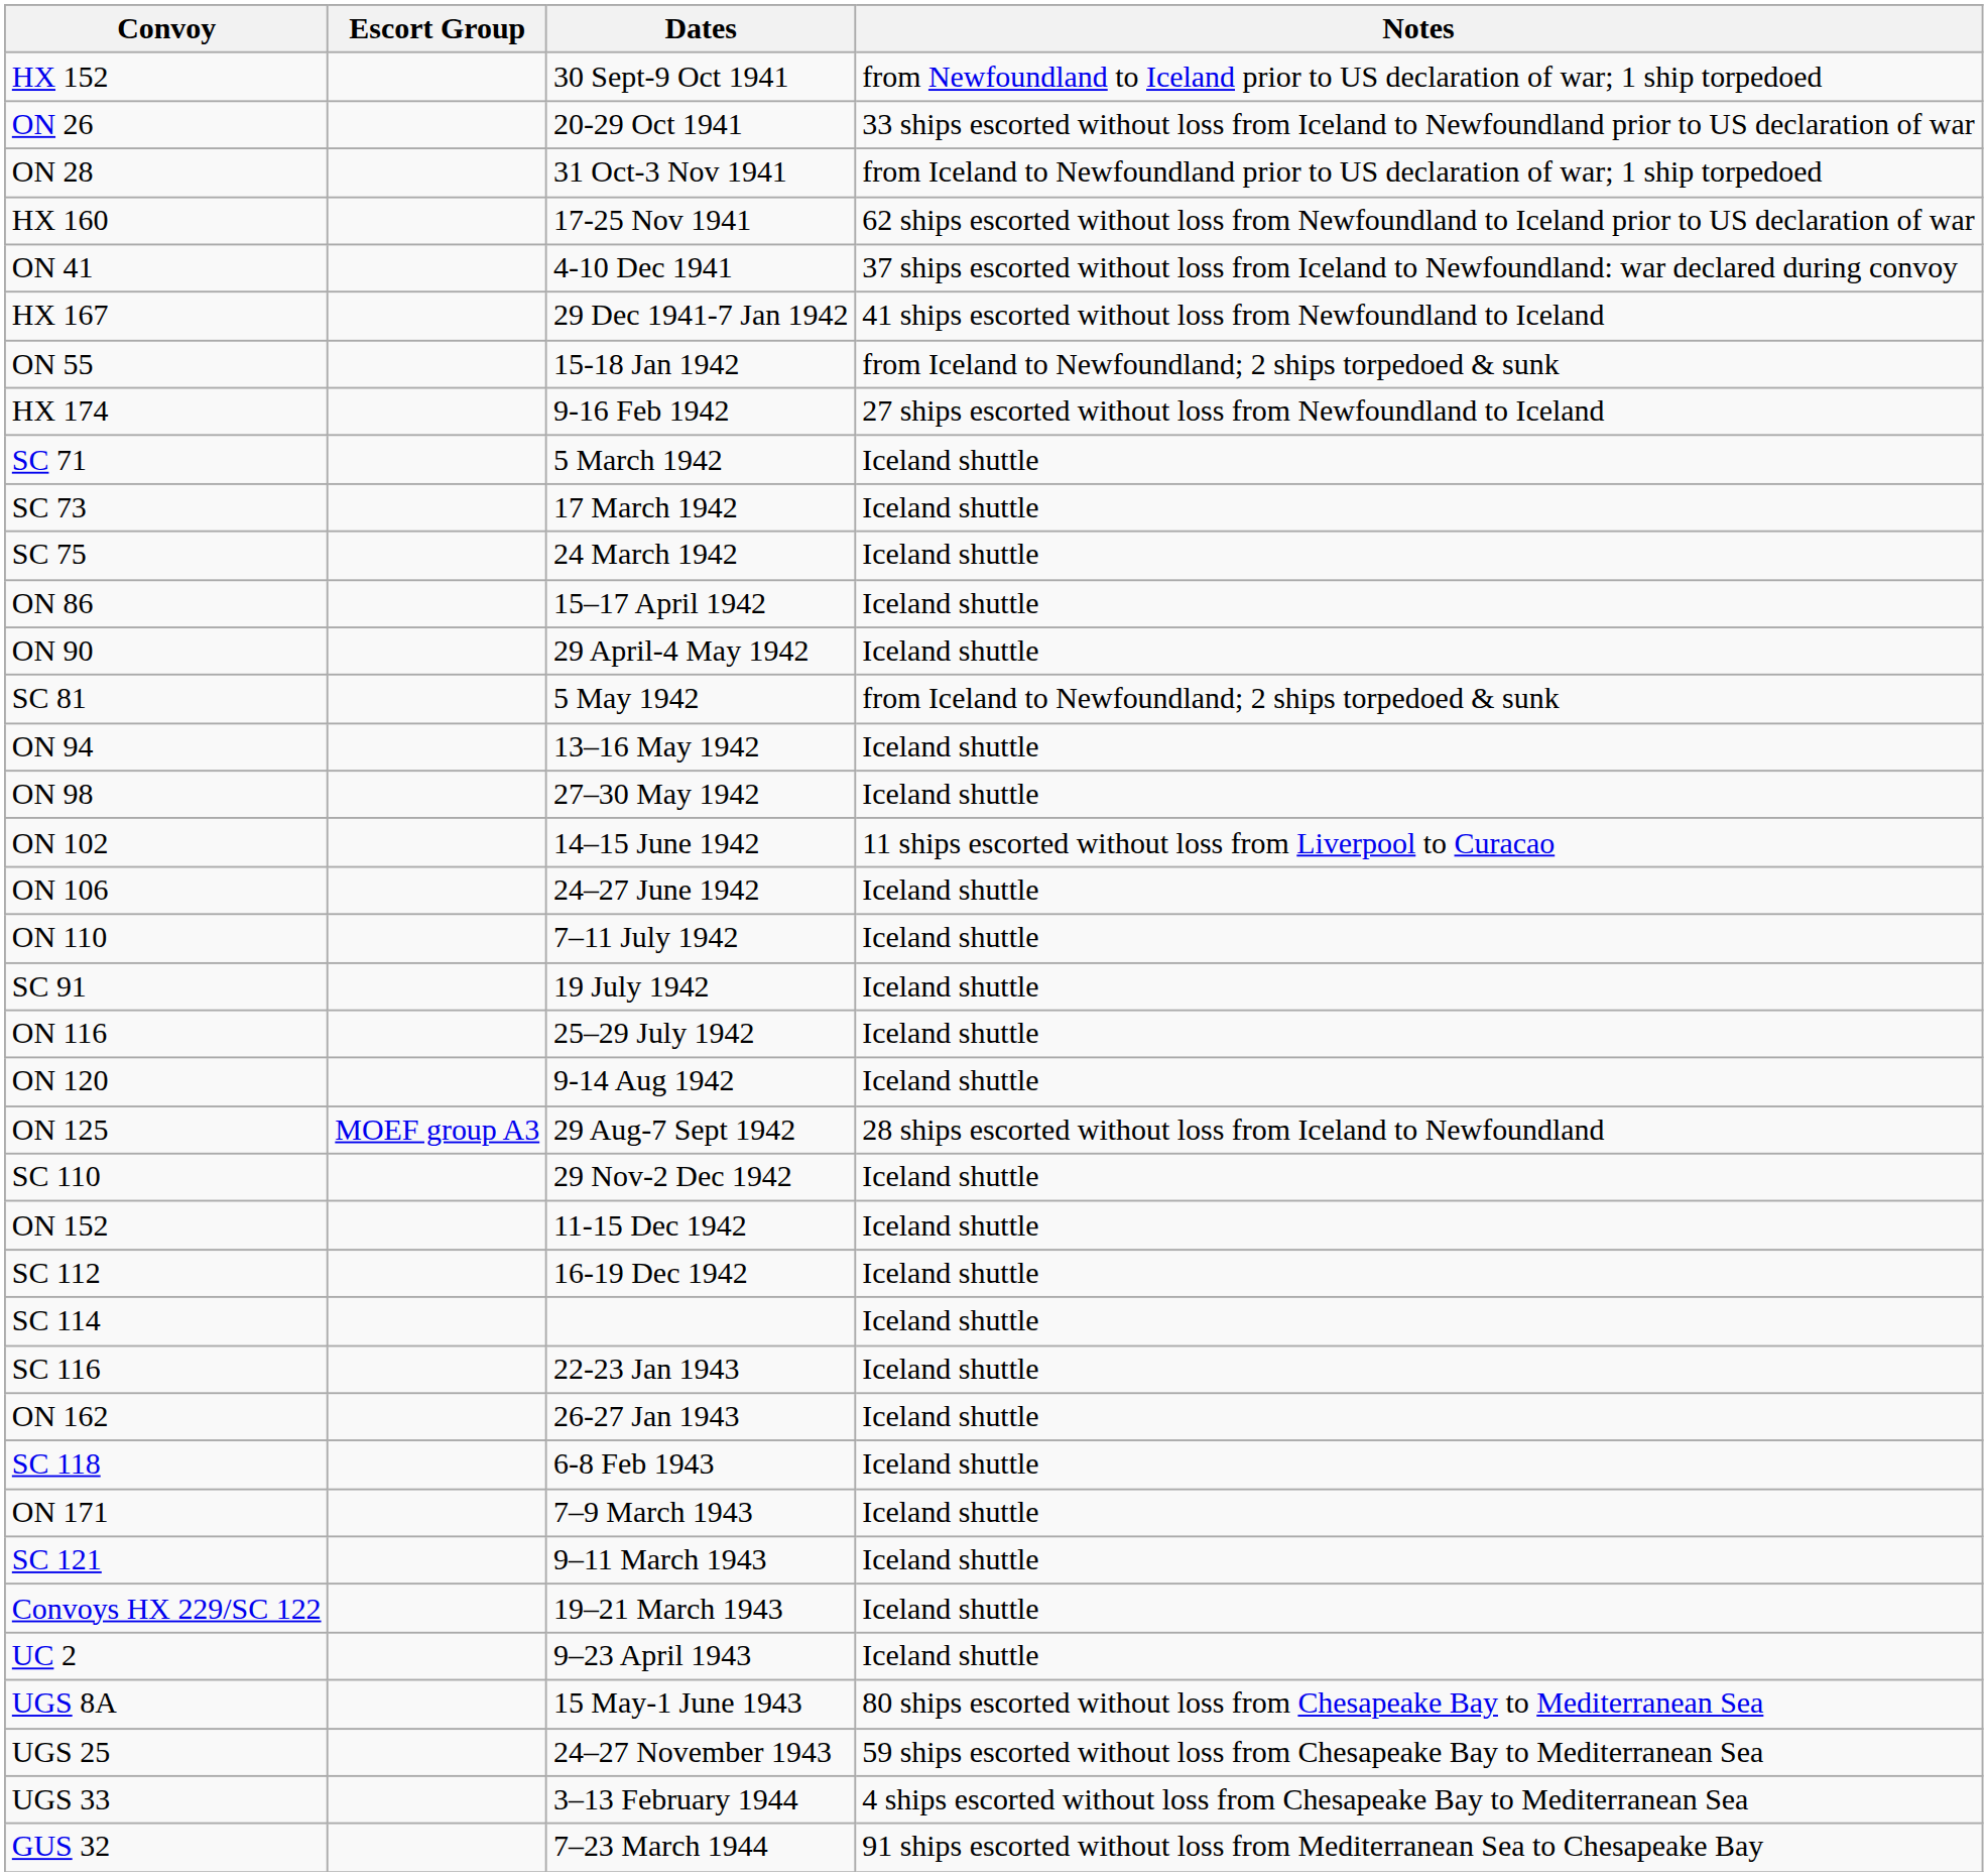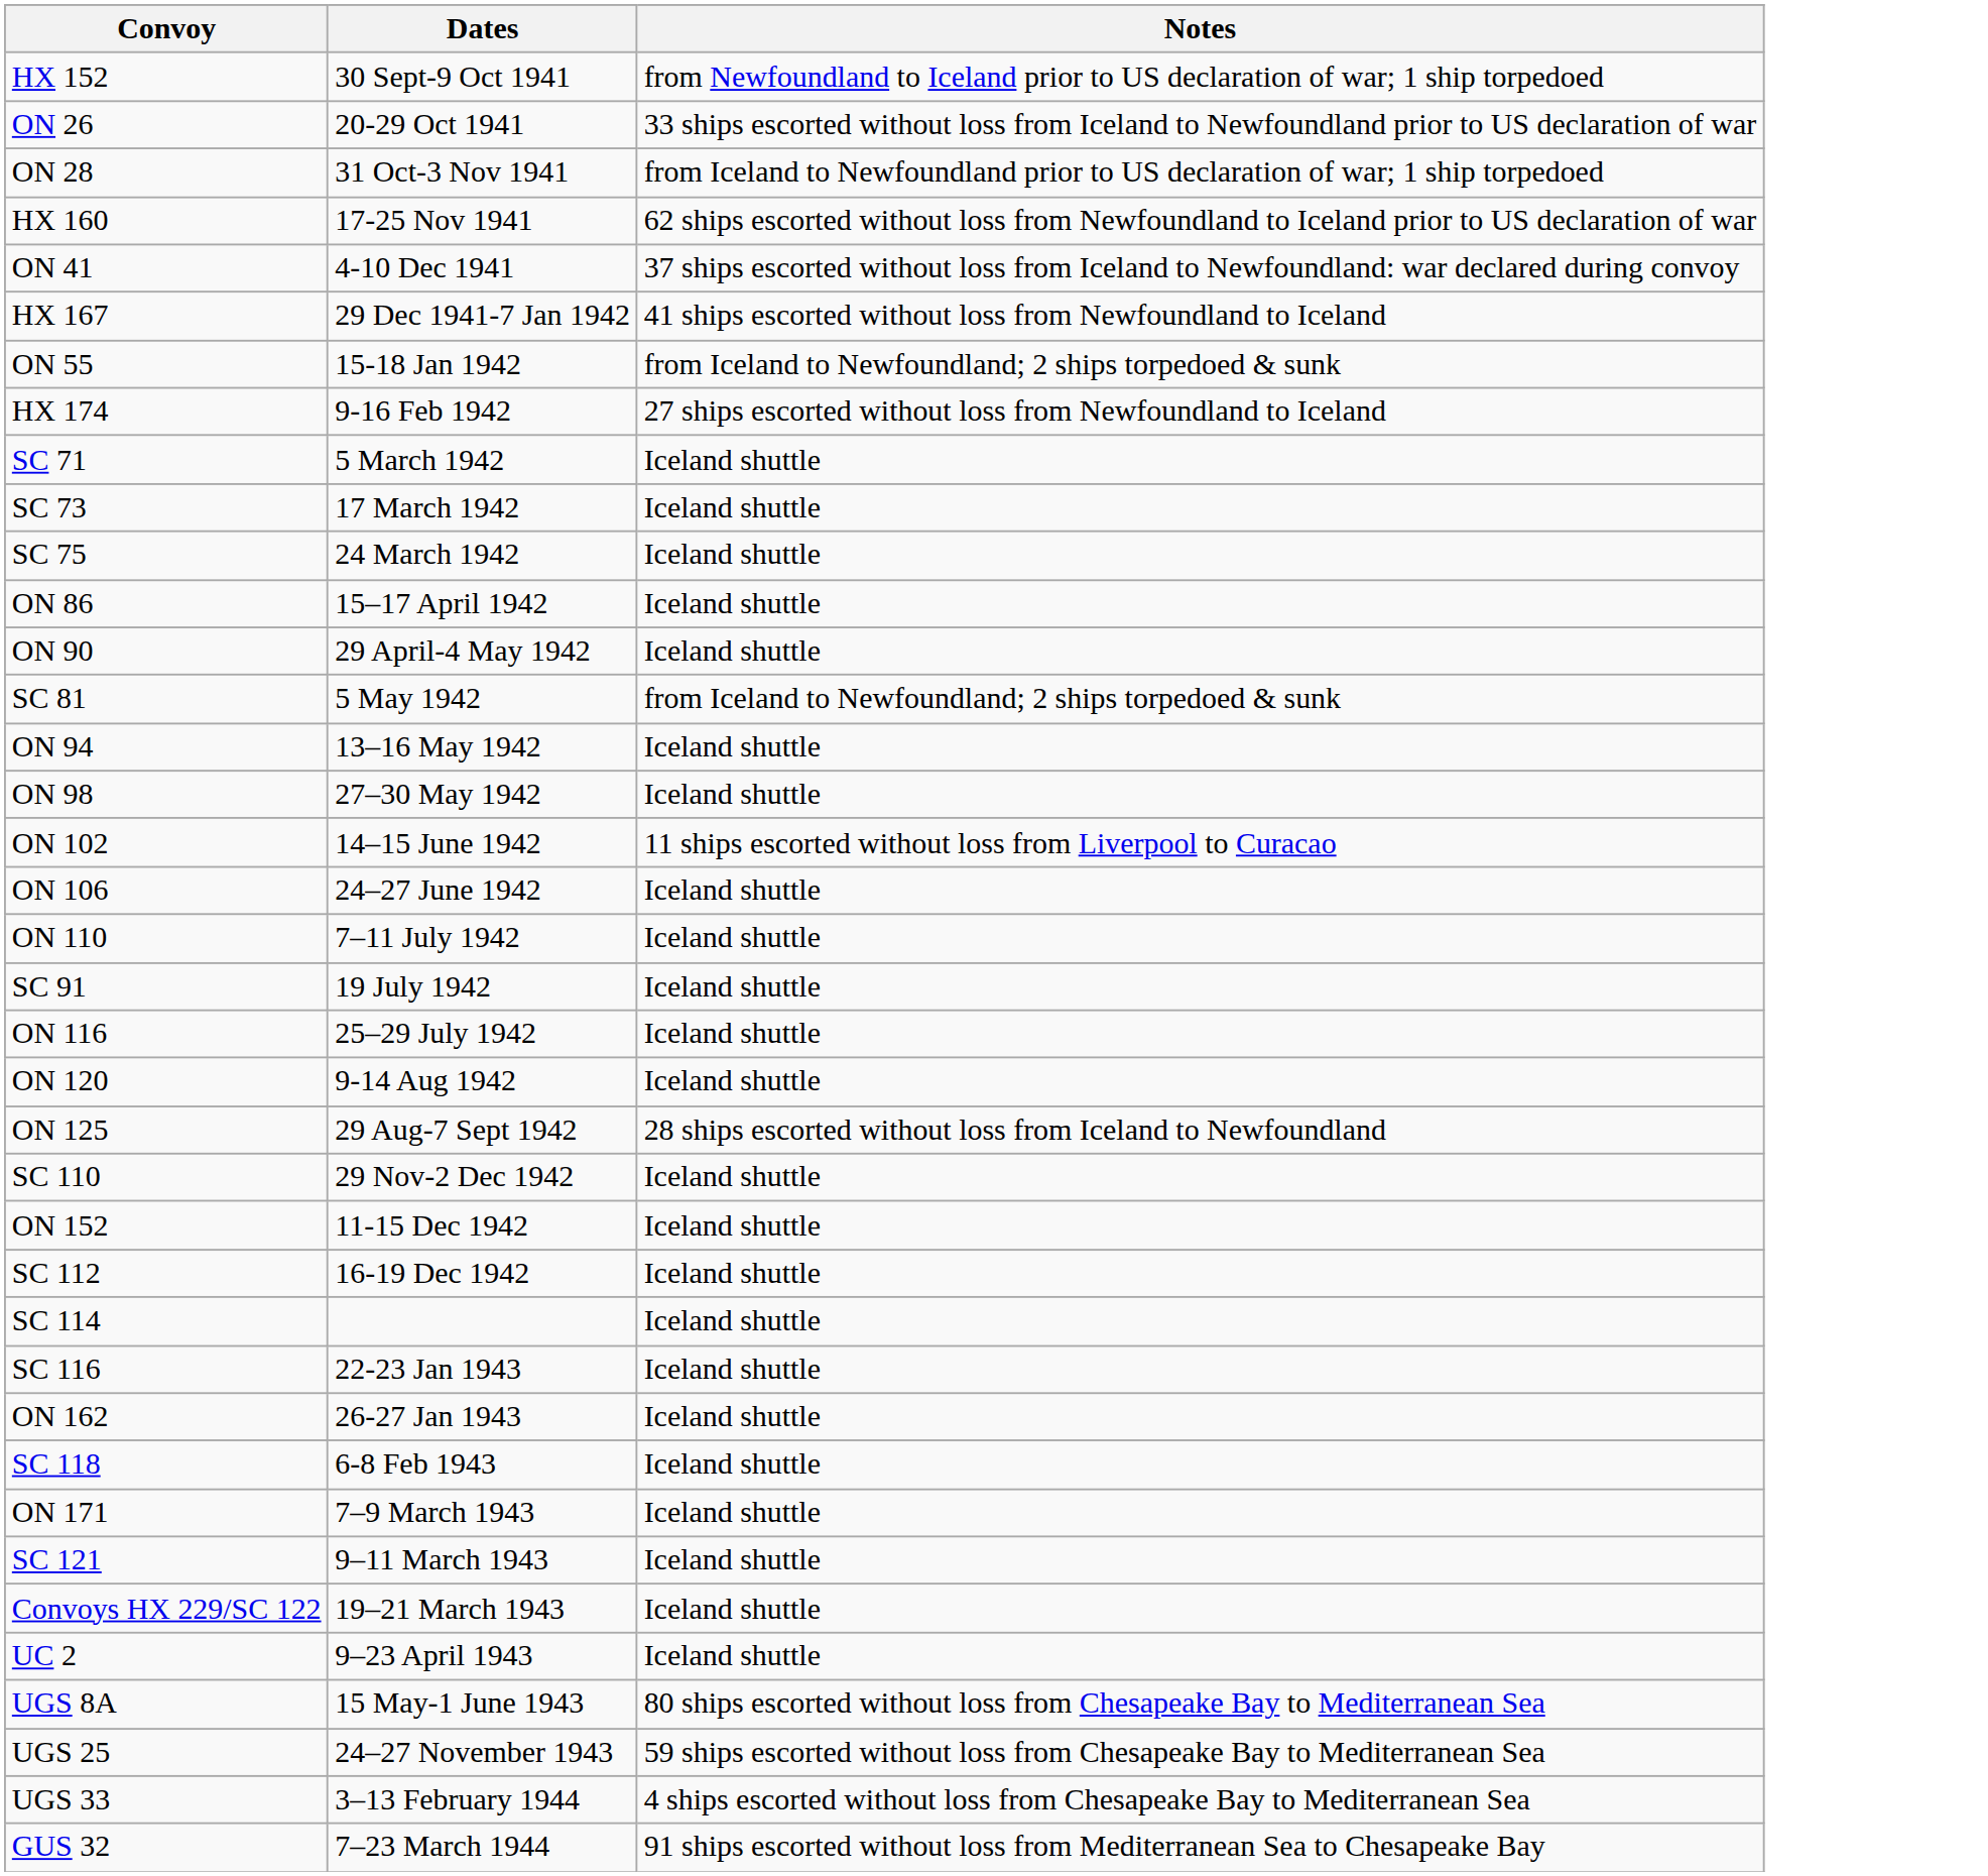 <table class="wikitable">
 <tr>
 <th>Convoy</th>
-<th>Escort Group</th>
 <th>Dates</th>
 <th>Notes</th>
 </tr>
 <tr>
 <td><a href='#'>HX</a> 152</td>
-<td></td>
 <td>30 Sept-9 Oct 1941</td>
 <td>from <a href='#'>Newfoundland</a> to <a href='#'>Iceland</a> prior to US declaration of war; 1 ship torpedoed</td>
 </tr>
 <tr>
 <td><a href='#'>ON</a> 26</td>
-<td></td>
 <td>20-29 Oct 1941</td>
 <td>33 ships escorted without loss from Iceland to Newfoundland prior to US declaration of war</td>
 </tr>
 <tr>
 <td>ON 28</td>
-<td></td>
 <td>31 Oct-3 Nov 1941</td>
 <td>from Iceland to Newfoundland prior to US declaration of war; 1 ship torpedoed</td>
 </tr>
 <tr>
 <td>HX 160</td>
-<td></td>
 <td>17-25 Nov 1941</td>
 <td>62 ships escorted without loss from Newfoundland to Iceland prior to US declaration of war</td>
 </tr>
 <tr>
 <td>ON 41</td>
-<td></td>
 <td>4-10 Dec 1941</td>
 <td>37 ships escorted without loss from Iceland to Newfoundland: war declared during convoy</td>
 </tr>
 <tr>
 <td>HX 167</td>
-<td></td>
 <td>29 Dec 1941-7 Jan 1942</td>
 <td>41 ships escorted without loss from Newfoundland to Iceland</td>
 </tr>
 <tr>
 <td>ON 55</td>
-<td></td>
 <td>15-18 Jan 1942</td>
 <td>from Iceland to Newfoundland; 2 ships torpedoed & sunk</td>
 </tr>
 <tr>
 <td>HX 174</td>
-<td></td>
 <td>9-16 Feb 1942</td>
 <td>27 ships escorted without loss from Newfoundland to Iceland</td>
 </tr>
 <tr>
 <td><a href='#'>SC</a> 71</td>
-<td></td>
 <td>5 March 1942</td>
 <td>Iceland shuttle</td>
 </tr>
 <tr>
 <td>SC 73</td>
-<td></td>
 <td>17 March 1942</td>
 <td>Iceland shuttle</td>
 </tr>
 <tr>
 <td>SC 75</td>
-<td></td>
 <td>24 March 1942</td>
 <td>Iceland shuttle</td>
 </tr>
 <tr>
 <td>ON 86</td>
-<td></td>
 <td>15–17 April 1942</td>
 <td>Iceland shuttle</td>
 </tr>
 <tr>
 <td>ON 90</td>
-<td></td>
 <td>29 April-4 May 1942</td>
 <td>Iceland shuttle</td>
 </tr>
 <tr>
 <td>SC 81</td>
-<td></td>
 <td>5 May 1942</td>
 <td>from Iceland to Newfoundland; 2 ships torpedoed & sunk</td>
 </tr>
 <tr>
 <td>ON 94</td>
-<td></td>
 <td>13–16 May 1942</td>
 <td>Iceland shuttle</td>
 </tr>
 <tr>
 <td>ON 98</td>
-<td></td>
 <td>27–30 May 1942</td>
 <td>Iceland shuttle</td>
 </tr>
 <tr>
 <td>ON 102</td>
-<td></td>
 <td>14–15 June 1942</td>
 <td>11 ships escorted without loss from <a href='#'>Liverpool</a> to <a href='#'>Curacao</a></td>
 </tr>
 <tr>
 <td>ON 106</td>
-<td></td>
 <td>24–27 June 1942</td>
 <td>Iceland shuttle</td>
 </tr>
 <tr>
 <td>ON 110</td>
-<td></td>
 <td>7–11 July 1942</td>
 <td>Iceland shuttle</td>
 </tr>
 <tr>
 <td>SC 91</td>
-<td></td>
 <td>19 July 1942</td>
 <td>Iceland shuttle</td>
 </tr>
 <tr>
 <td>ON 116</td>
-<td></td>
 <td>25–29 July 1942</td>
 <td>Iceland shuttle</td>
 </tr>
 <tr>
 <td>ON 120</td>
-<td></td>
 <td>9-14 Aug 1942</td>
 <td>Iceland shuttle</td>
 </tr>
 <tr>
 <td>ON 125</td>
-<td><a href='#'>MOEF group A3</a></td>
 <td>29 Aug-7 Sept 1942</td>
 <td>28 ships escorted without loss from Iceland to Newfoundland</td>
 </tr>
 <tr>
 <td>SC 110</td>
-<td></td>
 <td>29 Nov-2 Dec 1942</td>
 <td>Iceland shuttle</td>
 </tr>
 <tr>
 <td>ON 152</td>
-<td></td>
 <td>11-15 Dec 1942</td>
 <td>Iceland shuttle</td>
 </tr>
 <tr>
 <td>SC 112</td>
-<td></td>
 <td>16-19 Dec 1942</td>
 <td>Iceland shuttle</td>
 </tr>
 <tr>
 <td>SC 114</td>
 <td></td>
-<td></td>
 <td>Iceland shuttle</td>
 </tr>
 <tr>
 <td>SC 116</td>
-<td></td>
 <td>22-23 Jan 1943</td>
 <td>Iceland shuttle</td>
 </tr>
 <tr>
 <td>ON 162</td>
-<td></td>
 <td>26-27 Jan 1943</td>
 <td>Iceland shuttle</td>
 </tr>
 <tr>
 <td><a href='#'>SC 118</a></td>
-<td></td>
 <td>6-8 Feb 1943</td>
 <td>Iceland shuttle</td>
 </tr>
 <tr>
 <td>ON 171</td>
-<td></td>
 <td>7–9 March 1943</td>
 <td>Iceland shuttle</td>
 </tr>
 <tr>
 <td><a href='#'>SC 121</a></td>
-<td></td>
 <td>9–11 March 1943</td>
 <td>Iceland shuttle</td>
 </tr>
 <tr>
 <td><a href='#'>Convoys HX 229/SC 122</a></td>
-<td></td>
 <td>19–21 March 1943</td>
 <td>Iceland shuttle</td>
 </tr>
 <tr>
 <td><a href='#'>UC</a> 2</td>
-<td></td>
 <td>9–23 April 1943</td>
 <td>Iceland shuttle</td>
 </tr>
 <tr>
 <td><a href='#'>UGS</a> 8A</td>
-<td></td>
 <td>15 May-1 June 1943</td>
 <td>80 ships escorted without loss from <a href='#'>Chesapeake Bay</a> to <a href='#'>Mediterranean Sea</a></td>
 </tr>
 <tr>
 <td>UGS 25</td>
-<td></td>
 <td>24–27 November 1943</td>
 <td>59 ships escorted without loss from Chesapeake Bay to Mediterranean Sea</td>
 </tr>
 <tr>
 <td>UGS 33</td>
-<td></td>
 <td>3–13 February 1944</td>
 <td>4 ships escorted without loss from Chesapeake Bay to Mediterranean Sea</td>
 </tr>
 <tr>
 <td><a href='#'>GUS</a> 32</td>
-<td></td>
 <td>7–23 March 1944</td>
 <td>91 ships escorted without loss from Mediterranean Sea to Chesapeake Bay</td>
 </tr>
 </table>
